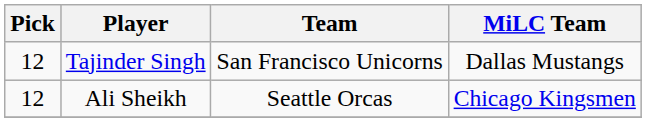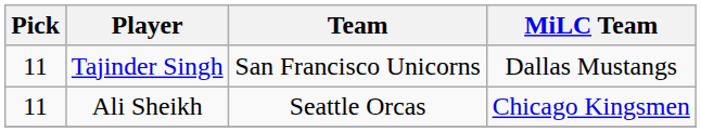 <table class="wikitable plainrowheaders" style="text-align:center;">
 <tr>
 <th scope="col">Pick</th>
 <th scope="col">Player</th>
 <th scope="col">Team</th>
 <th scope="col"><a href='#'>MiLC</a> Team</th>
 </tr>
 <tr>
-<td scope="row">12</td>
+<td scope="row">11</td>
 <td><a href='#'>Tajinder Singh</a></td>
 <td>San Francisco Unicorns</td>
 <td>Dallas Mustangs</td>
 </tr>
 <tr>
-<td scope="row">12</td>
+<td scope="row">11</td>
 <td>Ali Sheikh</td>
 <td>Seattle Orcas</td>
 <td><a href='#'>Chicago Kingsmen</a></td>
 </tr>
 <tr>
 </tr>
 </table>
